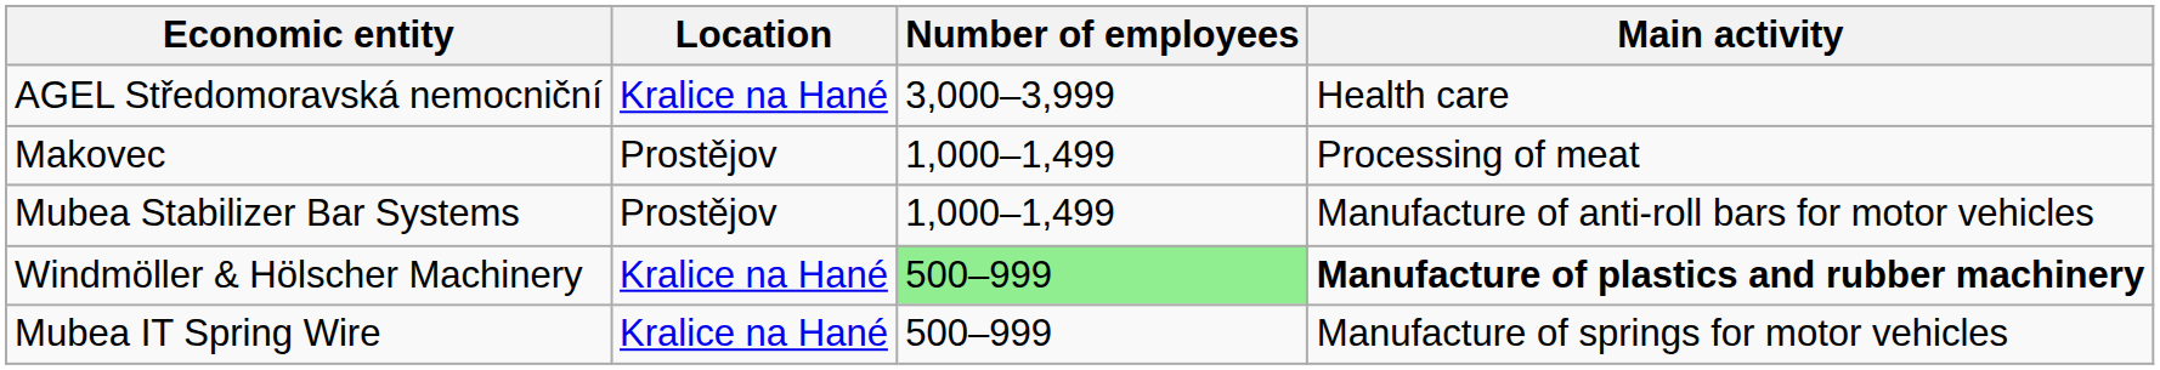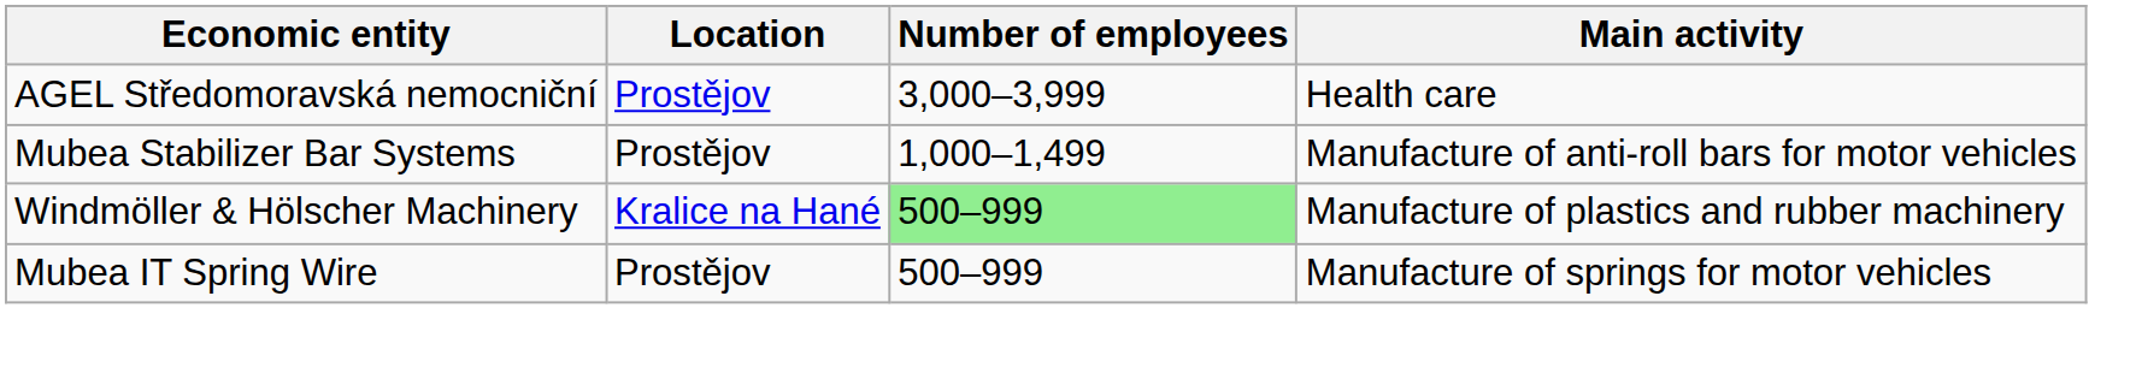 <table class="wikitable sortable">
 <tr>
 <th>Economic entity</th>
 <th>Location</th>
 <th>Number of employees</th>
 <th>Main activity</th>
 </tr>
 <tr>
 <td>AGEL Středomoravská nemocniční</td>
-<td><a href='#'>Kralice na Hané</a></td>
+<td><a href='#'>Prostějov</a></td>
 <td>3,000–3,999</td>
 <td>Health care</td>
-</tr>
-<tr>
-<td>Makovec</td>
-<td>Prostějov</td>
-<td>1,000–1,499</td>
-<td>Processing of meat</td>
 </tr>
 <tr>
 <td>Mubea Stabilizer Bar Systems</td>
 <td>Prostějov</td>
 <td>1,000–1,499</td>
 <td>Manufacture of anti-roll bars for motor vehicles</td>
 </tr>
 <tr>
 <td>Windmöller & Hölscher Machinery</td>
 <td><a href='#'>Kralice na Hané</a></td>
 <td style="background: lightgreen;">500–999</td>
-<td><strong>Manufacture of plastics and rubber machinery</strong></td>
+<td>Manufacture of plastics and rubber machinery</td>
 </tr>
 <tr>
 <td>Mubea IT Spring Wire</td>
-<td><a href='#'>Kralice na Hané</a></td>
+<td>Prostějov</td>
 <td>500–999</td>
 <td>Manufacture of springs for motor vehicles</td>
 </tr>
 </table>
